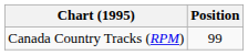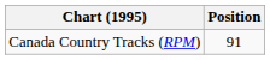 <table class="wikitable sortable">
 <tr>
 <th scope="col">Chart (1995)</th>
 <th scope="col">Position</th>
 </tr>
 <tr>
 <td>Canada Country Tracks (<em><a href='#'>RPM</a></em>)</td>
-<td align="center">99</td>
+<td align="center">91</td>
 </tr>
 </table>
